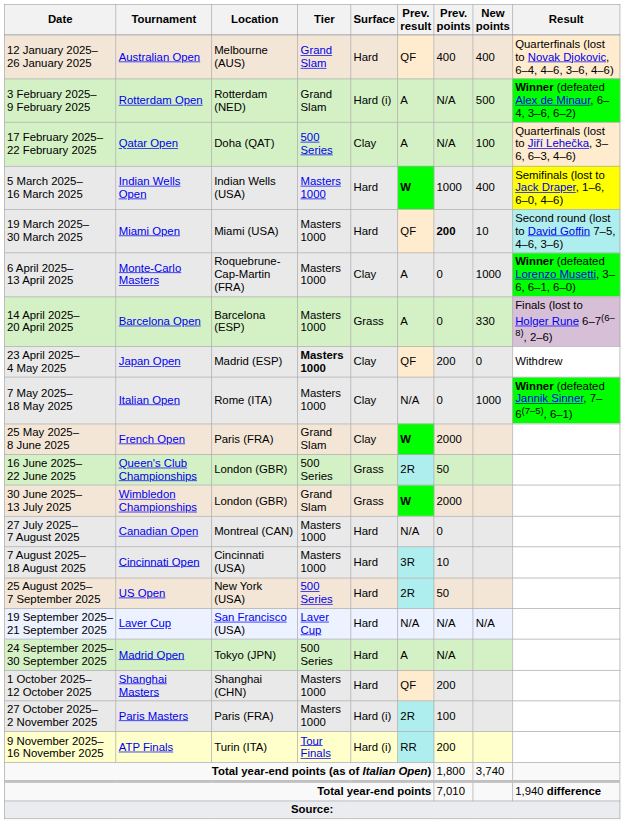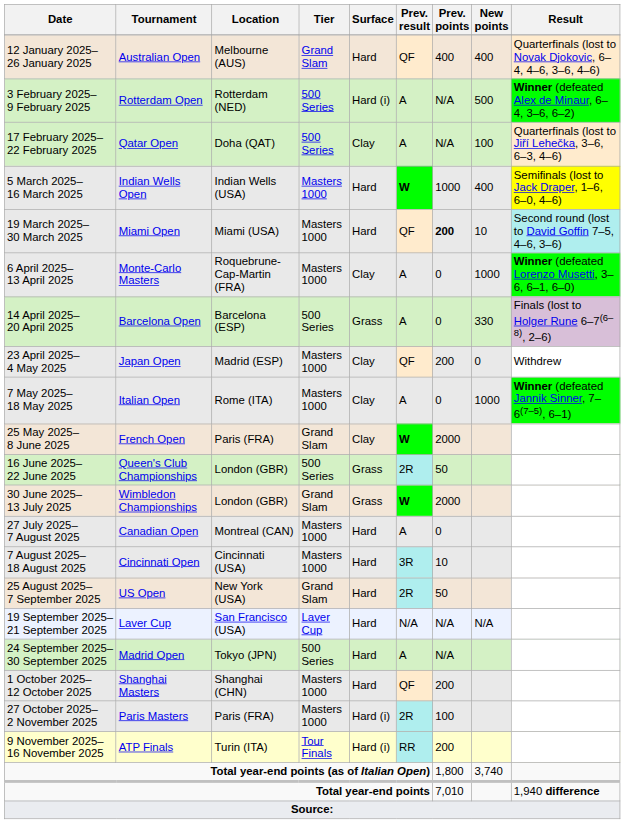 <table class="wikitable" style="text-align:left">
 <tr>
 <th style="width:150px">Date</th>
 <th>Tournament</th>
 <th>Location</th>
 <th>Tier</th>
 <th>Surface</th>
 <th>Prev.<br>result</th>
 <th>Prev.<br>points</th>
 <th>New<br>points</th>
 <th>Result</th>
 </tr>
 <tr>
 </tr>
 <tr style="background:#F3E6D7;">
 <td>12 January 2025–<br>26 January 2025</td>
 <td><a href='#'>Australian Open</a></td>
 <td>Melbourne (AUS)</td>
 <td><a href='#'>Grand Slam</a></td>
 <td>Hard</td>
 <td style="background:#ffebcd;">QF</td>
 <td>400</td>
 <td>400</td>
 <td style="background:#ffebcd;">Quarterfinals (lost to <a href='#'>Novak Djokovic</a>, 6–4, 4–6, 3–6, 4–6)</td>
 </tr>
 <tr style="background:#D4F1C5;">
 <td>3 February 2025–<br>9 February 2025</td>
 <td><a href='#'>Rotterdam Open</a></td>
 <td>Rotterdam (NED)</td>
-<td>Grand Slam</td>
+<td><a href='#'>500 Series</a></td>
 <td>Hard (i)</td>
 <td>A</td>
 <td>N/A</td>
 <td>500</td>
 <td style="background:lime;"><strong>Winner</strong> (defeated <a href='#'>Alex de Minaur</a>, 6–4, 3–6, 6–2)</td>
 </tr>
 <tr style="background:#D4F1C5;">
 <td>17 February 2025–<br>22 February 2025</td>
 <td><a href='#'>Qatar Open</a></td>
 <td>Doha (QAT)</td>
 <td><a href='#'>500 Series</a></td>
 <td>Clay</td>
 <td>A</td>
 <td>N/A</td>
 <td>100</td>
 <td style="background:#ffebcd;">Quarterfinals (lost to <a href='#'>Jiří Lehečka</a>, 3–6, 6–3, 4–6)</td>
 </tr>
 <tr style="background:#E9E9E9;">
 <td>5 March 2025–<br>16 March 2025</td>
 <td><a href='#'>Indian Wells Open</a></td>
 <td>Indian Wells (USA)</td>
 <td><a href='#'>Masters 1000</a></td>
 <td>Hard</td>
 <td bgcolor=lime><strong>W</strong></td>
 <td>1000</td>
 <td>400</td>
 <td style="background:yellow;">Semifinals (lost to <a href='#'>Jack Draper</a>, 1–6, 6–0, 4–6)</td>
 </tr>
 <tr style="background:#E9E9E9;">
 <td>19 March 2025–<br>30 March 2025</td>
 <td><a href='#'>Miami Open</a></td>
 <td>Miami (USA)</td>
 <td>Masters 1000</td>
 <td>Hard</td>
 <td style="background:#ffebcd;">QF</td>
 <td><strong>200</strong></td>
 <td>10</td>
 <td style="background:#afeeee;">Second round (lost to <a href='#'>David Goffin</a> 7–5, 4–6, 3–6)</td>
 </tr>
 <tr style="background:#E9E9E9;">
 <td>6 April 2025–<br>13 April 2025</td>
 <td><a href='#'>Monte-Carlo Masters</a></td>
 <td>Roquebrune-Cap-Martin (FRA)</td>
 <td>Masters 1000</td>
 <td>Clay</td>
 <td>A</td>
 <td>0</td>
 <td>1000</td>
 <td style="background:lime;"><strong>Winner</strong> (defeated <a href='#'>Lorenzo Musetti</a>, 3–6, 6–1, 6–0)</td>
 </tr>
 <tr style="background:#D4F1C5;">
 <td>14 April 2025–<br>20 April 2025</td>
 <td><a href='#'>Barcelona Open</a></td>
 <td>Barcelona (ESP)</td>
-<td>Masters 1000</td>
+<td>500 Series</td>
 <td>Grass</td>
 <td>A</td>
 <td>0</td>
 <td>330</td>
 <td style="background:thistle;">Finals (lost to <a href='#'>Holger Rune</a> 6–7<sup>(6–8)</sup>, 2–6)</td>
 </tr>
 <tr style="background:#e9e9e9;">
 <td>23 April 2025–<br>4 May 2025</td>
 <td><a href='#'>Japan Open</a></td>
 <td>Madrid (ESP)</td>
-<td><strong>Masters 1000</strong></td>
+<td>Masters 1000</td>
 <td>Clay</td>
 <td style="background:#ffebcd;">QF</td>
 <td>200</td>
 <td>0</td>
 <td style="background:white;">Withdrew</td>
 </tr>
 <tr style="background:#e9e9e9;">
 <td>7 May 2025–<br>18 May 2025</td>
 <td><a href='#'>Italian Open</a></td>
 <td>Rome (ITA)</td>
 <td>Masters 1000</td>
 <td>Clay</td>
-<td>N/A</td>
+<td>A</td>
 <td>0</td>
 <td>1000</td>
 <td style="background:lime;"><strong>Winner</strong> (defeated <a href='#'>Jannik Sinner</a>, 7–6<sup>(7–5)</sup>, 6–1)</td>
 </tr>
 <tr style="background:#F3E6D7;">
 <td>25 May 2025–<br>8 June 2025</td>
 <td><a href='#'>French Open</a></td>
 <td>Paris (FRA)</td>
 <td>Grand Slam</td>
 <td>Clay</td>
 <td bgcolor=lime><strong>W</strong></td>
 <td>2000</td>
 <td></td>
 <td style="background:white;"></td>
 </tr>
 <tr style="background:#D4F1C5;">
 <td>16 June 2025–<br>22 June 2025</td>
 <td><a href='#'>Queen's Club Championships</a></td>
 <td>London (GBR)</td>
 <td>500 Series</td>
 <td>Grass</td>
 <td style="background:#afeeee;">2R</td>
 <td>50</td>
 <td></td>
 <td style="background:white;"></td>
 </tr>
 <tr style="background:#F3E6D7;">
 <td>30 June 2025–<br>13 July 2025</td>
 <td><a href='#'>Wimbledon Championships</a></td>
 <td>London (GBR)</td>
 <td>Grand Slam</td>
 <td>Grass</td>
 <td bgcolor=lime><strong>W</strong></td>
 <td>2000</td>
 <td></td>
 <td style="background:white;"></td>
 </tr>
 <tr style="background:#e9e9e9;">
 <td>27 July 2025–<br>7 August 2025</td>
 <td><a href='#'>Canadian Open</a></td>
 <td>Montreal (CAN)</td>
 <td>Masters 1000</td>
 <td>Hard</td>
-<td>N/A</td>
+<td>A</td>
 <td>0</td>
 <td></td>
 <td style="background:white;"></td>
 </tr>
 <tr style="background:#e9e9e9;">
 <td>7 August 2025–<br>18 August 2025</td>
 <td><a href='#'>Cincinnati Open</a></td>
 <td>Cincinnati (USA)</td>
 <td>Masters 1000</td>
 <td>Hard</td>
 <td style="background:#afeeee;">3R</td>
 <td>10</td>
 <td></td>
 <td style="background:white;"></td>
 </tr>
 <tr style="background:#F3E6D7;">
 <td>25 August 2025–<br>7 September 2025</td>
 <td><a href='#'>US Open</a></td>
 <td>New York (USA)</td>
-<td><a href='#'>500 Series</a></td>
+<td>Grand Slam</td>
 <td>Hard</td>
 <td style="background:#afeeee;">2R</td>
 <td>50</td>
 <td></td>
 <td style="background:white;"><br></td>
 </tr>
 <tr style="background:#ECF2FF;">
 <td>19 September 2025–<br>21 September 2025</td>
 <td><a href='#'>Laver Cup</a></td>
 <td><a href='#'>San Francisco</a> (USA)</td>
 <td><a href='#'>Laver Cup</a></td>
 <td>Hard</td>
 <td>N/A</td>
 <td>N/A</td>
 <td>N/A</td>
 <td style="background:white;"></td>
 </tr>
 <tr style="background:#D4F1C5;">
 <td>24 September 2025–<br>30 September 2025</td>
 <td><a href='#'>Madrid Open</a></td>
 <td>Tokyo (JPN)</td>
 <td>500 Series</td>
 <td>Hard</td>
 <td style="background:none">A</td>
 <td>N/A</td>
 <td></td>
 <td style="background:white;"></td>
 </tr>
 <tr style="background:#E9E9E9;">
 <td>1 October 2025–<br>12 October 2025</td>
 <td><a href='#'>Shanghai Masters</a></td>
 <td>Shanghai (CHN)</td>
 <td>Masters 1000</td>
 <td>Hard</td>
 <td style="background:#ffebcd;">QF</td>
 <td>200</td>
 <td></td>
 <td style="background:white;"></td>
 </tr>
 <tr style="background:#e9e9e9;">
 <td>27 October 2025–<br>2 November 2025</td>
 <td><a href='#'>Paris Masters</a></td>
 <td>Paris (FRA)</td>
 <td>Masters 1000</td>
 <td>Hard (i)</td>
 <td style="background:#afeeee;">2R</td>
 <td>100</td>
 <td></td>
 <td style="background:white;"></td>
 </tr>
 <tr style="background:#ffc;">
 <td>9 November 2025–<br>16 November 2025</td>
 <td><a href='#'>ATP Finals</a></td>
 <td>Turin (ITA)</td>
 <td><a href='#'>Tour Finals</a></td>
 <td>Hard (i)</td>
 <td style="background:#afeeee;">RR</td>
 <td>200</td>
 <td></td>
 <td style="background:white;"><br></td>
 </tr>
 <tr>
 <td colspan=6 align=right><strong>Total year-end points (as of <em>Italian Open</em>)</strong></td>
 <td>1,800</td>
 <td>3,740</td>
 <td></td>
 </tr>
 <tr style="border-top:4px solid silver;">
 <td colspan=6 align=right><strong>Total year-end points</strong></td>
 <td>7,010</td>
 <td></td>
 <td> 1,940 <strong>difference</strong></td>
 </tr>
 <tr>
 <td colspan="9" style="background-color:#EAECF0;text-align:center"><strong>Source:</strong> </td>
 </tr>
 </table>
